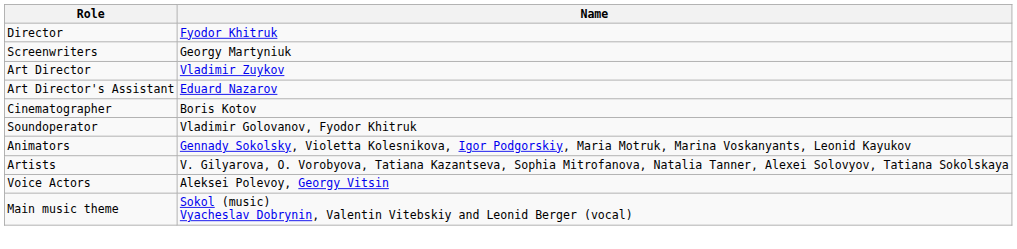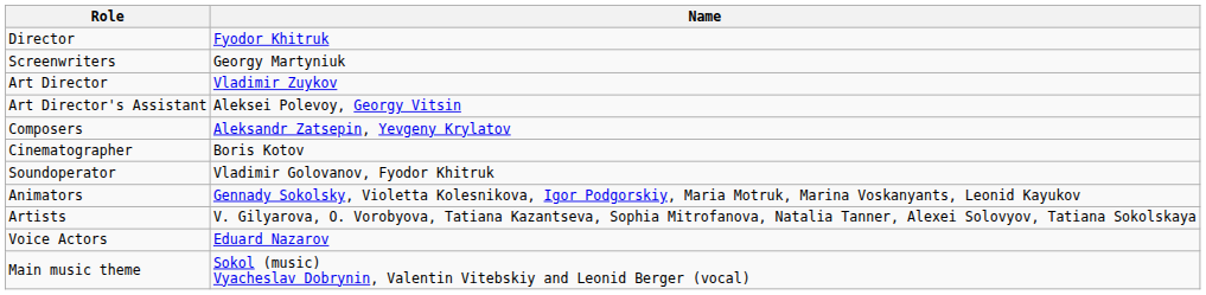 <table class="wikitable sortable">
 <tr>
 <th>Role</th>
 <th>Name</th>
 </tr>
 <tr>
 <td>Director</td>
 <td><a href='#'>Fyodor Khitruk</a></td>
 </tr>
 <tr>
 <td>Screenwriters</td>
 <td>Georgy Martyniuk</td>
 </tr>
 <tr>
 <td>Art Director</td>
 <td><a href='#'>Vladimir Zuykov</a></td>
 </tr>
 <tr>
 <td>Art Director's Assistant</td>
-<td><a href='#'>Eduard Nazarov</a></td>
+<td>Aleksei Polevoy, <a href='#'>Georgy Vitsin</a></td>
+</tr>
+<tr>
+<td>Composers</td>
+<td><a href='#'>Aleksandr Zatsepin</a>, <a href='#'>Yevgeny Krylatov</a></td>
 </tr>
 <tr>
 <td>Cinematographer</td>
 <td>Boris Kotov</td>
 </tr>
 <tr>
 <td>Soundoperator</td>
 <td>Vladimir Golovanov, Fyodor Khitruk</td>
 </tr>
 <tr>
 <td>Animators</td>
 <td><a href='#'>Gennady Sokolsky</a>, Violetta Kolesnikova, <a href='#'>Igor Podgorskiy</a>, Maria Motruk, Marina Voskanyants, Leonid Kayukov</td>
 </tr>
 <tr>
 <td>Artists</td>
 <td>V. Gilyarova, O. Vorobyova, Tatiana Kazantseva, Sophia Mitrofanova, Natalia Tanner, Alexei Solovyov, Tatiana Sokolskaya</td>
 </tr>
 <tr>
 <td>Voice Actors</td>
-<td>Aleksei Polevoy, <a href='#'>Georgy Vitsin</a></td>
+<td><a href='#'>Eduard Nazarov</a></td>
 </tr>
 <tr>
 <td>Main music theme</td>
 <td><a href='#'>Sokol</a> (music)<br><a href='#'>Vyacheslav Dobrynin</a>, Valentin Vitebskiy and Leonid Berger (vocal)</td>
 </tr>
 </table>
